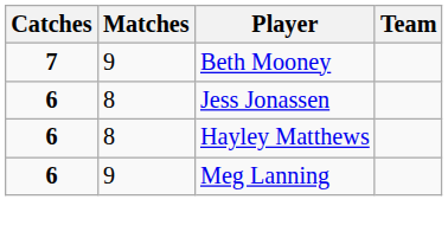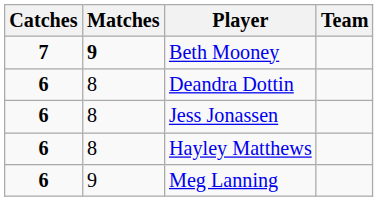 <table class="wikitable">
 <tr>
 <th>Catches</th>
 <th>Matches</th>
 <th>Player</th>
 <th>Team</th>
 </tr>
 <tr>
 <td align="center"><strong>7</strong></td>
-<td>9</td>
+<td><strong>9</strong></td>
 <td><a href='#'>Beth Mooney</a></td>
+<td></td>
+</tr>
+<tr>
+<td align="center"><strong>6</strong></td>
+<td>8</td>
+<td><a href='#'>Deandra Dottin</a></td>
 <td></td>
 </tr>
 <tr>
 <td align="center"><strong>6</strong></td>
 <td>8</td>
 <td><a href='#'>Jess Jonassen</a></td>
 <td></td>
 </tr>
 <tr>
 <td align="center"><strong>6</strong></td>
 <td>8</td>
 <td><a href='#'>Hayley Matthews</a></td>
 <td></td>
 </tr>
 <tr>
 <td align="center"><strong>6</strong></td>
 <td>9</td>
 <td><a href='#'>Meg Lanning</a></td>
 <td></td>
 </tr>
 </table>
